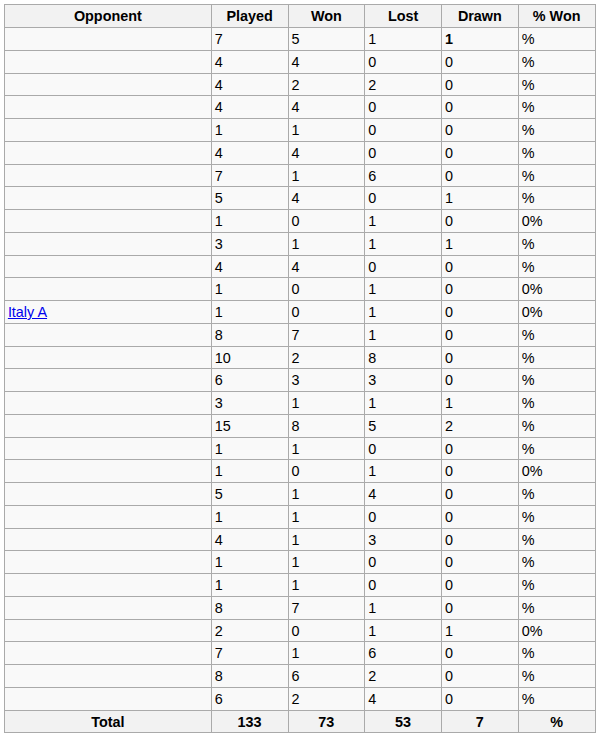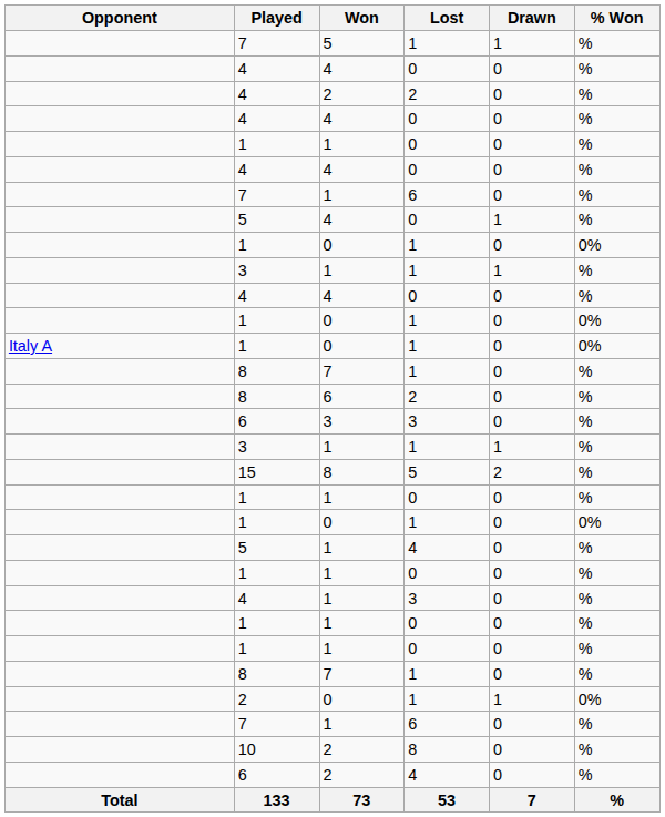 <table class="wikitable sortable" style="font-size:90%">
 <tr>
 <th width=200>Opponent</th>
 <th width=70>Played</th>
 <th width=70>Won</th>
 <th width=70>Lost</th>
 <th width=70>Drawn</th>
 <th width=70>% Won</th>
 </tr>
 <tr>
 <td align="left"></td>
 <td>7</td>
 <td>5</td>
 <td>1</td>
-<td><strong>1</strong></td>
+<td>1</td>
 <td>%</td>
 </tr>
 <tr>
 <td align="left"></td>
 <td>4</td>
 <td>4</td>
 <td>0</td>
 <td>0</td>
 <td>%</td>
 </tr>
 <tr>
 <td align="left"></td>
 <td>4</td>
 <td>2</td>
 <td>2</td>
 <td>0</td>
 <td>%</td>
 </tr>
 <tr>
 <td align="left"></td>
 <td>4</td>
 <td>4</td>
 <td>0</td>
 <td>0</td>
 <td>%</td>
 </tr>
 <tr>
 <td align="left"></td>
 <td>1</td>
 <td>1</td>
 <td>0</td>
 <td>0</td>
 <td>%</td>
 </tr>
 <tr>
 <td align="left"></td>
 <td>4</td>
 <td>4</td>
 <td>0</td>
 <td>0</td>
 <td>%</td>
 </tr>
 <tr>
 <td align="left"></td>
 <td>7</td>
 <td>1</td>
 <td>6</td>
 <td>0</td>
 <td>%</td>
 </tr>
 <tr>
 <td align="left"></td>
 <td>5</td>
 <td>4</td>
 <td>0</td>
 <td>1</td>
 <td>%</td>
 </tr>
 <tr>
 <td align="left"></td>
 <td>1</td>
 <td>0</td>
 <td>1</td>
 <td>0</td>
 <td>0%</td>
 </tr>
 <tr>
 <td align="left"></td>
 <td>3</td>
 <td>1</td>
 <td>1</td>
 <td>1</td>
 <td>%</td>
 </tr>
 <tr>
 <td align="left"></td>
 <td>4</td>
 <td>4</td>
 <td>0</td>
 <td>0</td>
 <td>%</td>
 </tr>
 <tr>
 <td align="left"></td>
 <td>1</td>
 <td>0</td>
 <td>1</td>
 <td>0</td>
 <td>0%</td>
 </tr>
 <tr>
 <td align="left"> <a href='#'>Italy A</a></td>
 <td>1</td>
 <td>0</td>
 <td>1</td>
 <td>0</td>
 <td>0%</td>
 </tr>
 <tr>
 <td align="left"></td>
 <td>8</td>
 <td>7</td>
 <td>1</td>
 <td>0</td>
 <td>%</td>
 </tr>
 <tr>
 <td align="left"></td>
-<td>10</td>
+<td>8</td>
+<td>6</td>
 <td>2</td>
-<td>8</td>
 <td>0</td>
 <td>%</td>
 </tr>
 <tr>
 <td align="left"></td>
 <td>6</td>
 <td>3</td>
 <td>3</td>
 <td>0</td>
 <td>%</td>
 </tr>
 <tr>
 <td align="left"></td>
 <td>3</td>
 <td>1</td>
 <td>1</td>
 <td>1</td>
 <td>%</td>
 </tr>
 <tr>
 <td align="left"></td>
 <td>15</td>
 <td>8</td>
 <td>5</td>
 <td>2</td>
 <td>%</td>
 </tr>
 <tr>
 <td align="left"></td>
 <td>1</td>
 <td>1</td>
 <td>0</td>
 <td>0</td>
 <td>%</td>
 </tr>
 <tr>
 <td align="left"></td>
 <td>1</td>
 <td>0</td>
 <td>1</td>
 <td>0</td>
 <td>0%</td>
 </tr>
 <tr>
 <td align="left"></td>
 <td>5</td>
 <td>1</td>
 <td>4</td>
 <td>0</td>
 <td>%</td>
 </tr>
 <tr>
 <td align="left"></td>
 <td>1</td>
 <td>1</td>
 <td>0</td>
 <td>0</td>
 <td>%</td>
 </tr>
 <tr>
 <td align="left"></td>
 <td>4</td>
 <td>1</td>
 <td>3</td>
 <td>0</td>
 <td>%</td>
 </tr>
 <tr>
 <td align="left"></td>
 <td>1</td>
 <td>1</td>
 <td>0</td>
 <td>0</td>
 <td>%</td>
 </tr>
 <tr>
 <td align="left"></td>
 <td>1</td>
 <td>1</td>
 <td>0</td>
 <td>0</td>
 <td>%</td>
 </tr>
 <tr>
 <td align="left"></td>
 <td>8</td>
 <td>7</td>
 <td>1</td>
 <td>0</td>
 <td>%</td>
 </tr>
 <tr>
 <td align="left"></td>
 <td>2</td>
 <td>0</td>
 <td>1</td>
 <td>1</td>
 <td>0%</td>
 </tr>
 <tr>
 <td align="left"></td>
 <td>7</td>
 <td>1</td>
 <td>6</td>
 <td>0</td>
 <td>%</td>
 </tr>
 <tr>
 <td align="left"></td>
+<td>10</td>
+<td>2</td>
 <td>8</td>
-<td>6</td>
-<td>2</td>
 <td>0</td>
 <td>%</td>
 </tr>
 <tr>
 <td align="left"></td>
 <td>6</td>
 <td>2</td>
 <td>4</td>
 <td>0</td>
 <td>%</td>
 </tr>
 <tr>
 </tr>
 <tr class="sortbottom">
 <th>Total</th>
 <th>133</th>
 <th>73</th>
 <th>53</th>
 <th>7</th>
 <th>%</th>
 </tr>
 </table>
